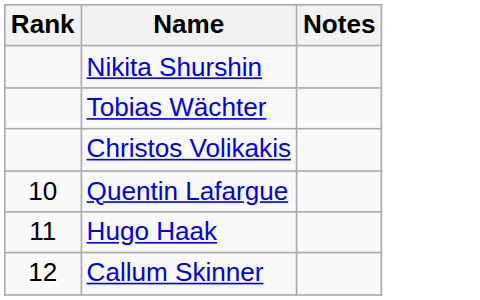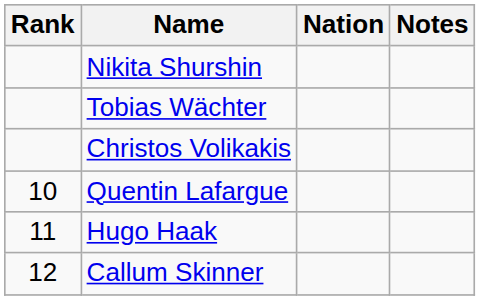 <table class="wikitable sortable" style="text-align:center">
 <tr>
 <th>Rank</th>
 <th>Name</th>
+<th>Nation</th>
 <th>Notes</th>
 </tr>
 <tr>
 <td></td>
 <td align=left><a href='#'>Nikita Shurshin</a></td>
+<td align=left></td>
 <td></td>
 </tr>
 <tr>
 <td></td>
 <td align=left><a href='#'>Tobias Wächter</a></td>
+<td align=left></td>
 <td></td>
 </tr>
 <tr>
 <td></td>
 <td align=left><a href='#'>Christos Volikakis</a></td>
+<td align=left></td>
 <td></td>
 </tr>
 <tr>
 <td>10</td>
 <td align=left><a href='#'>Quentin Lafargue</a></td>
+<td align=left></td>
 <td></td>
 </tr>
 <tr>
 <td>11</td>
 <td align=left><a href='#'>Hugo Haak</a></td>
+<td align=left></td>
 <td></td>
 </tr>
 <tr>
 <td>12</td>
 <td align=left><a href='#'>Callum Skinner</a></td>
+<td align=left></td>
 <td></td>
 </tr>
 </table>
